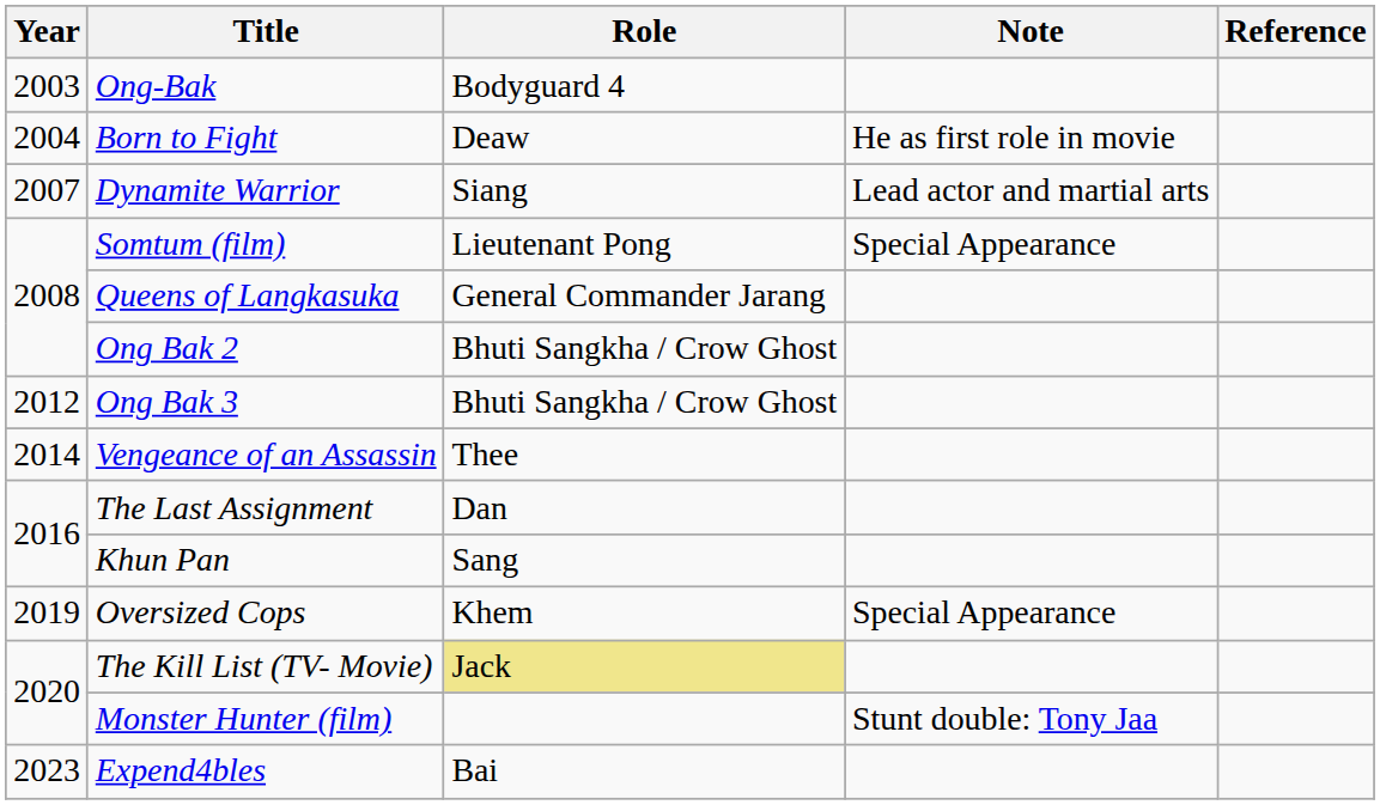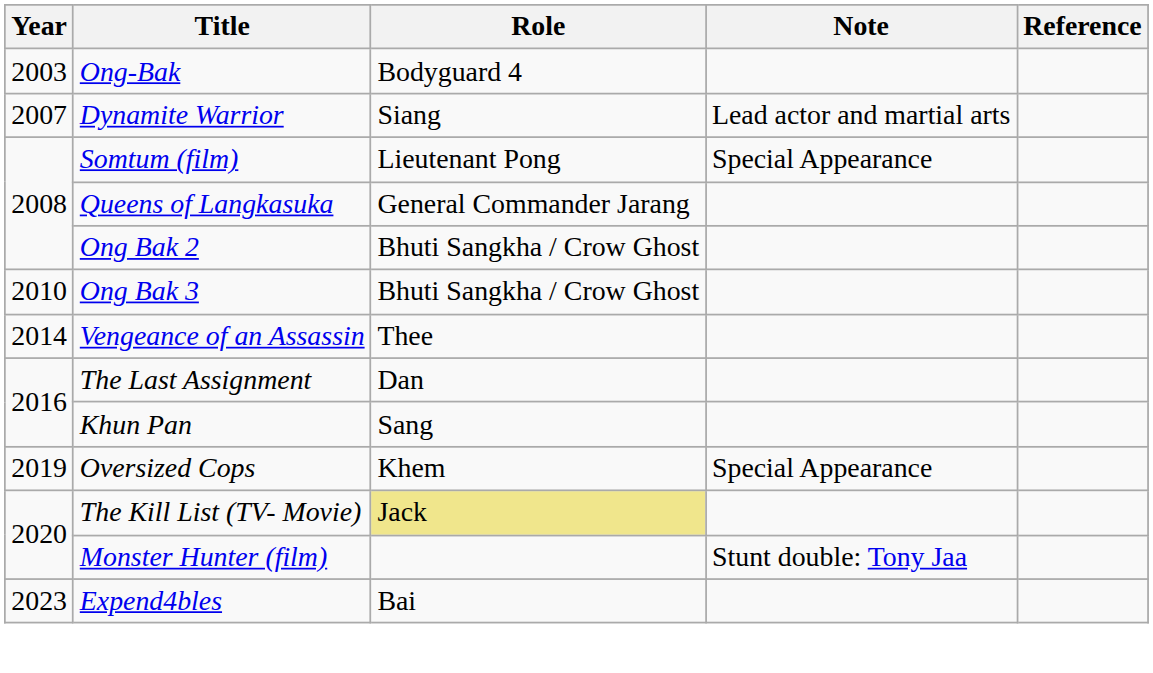 <table class="wikitable">
 <tr>
 <th>Year</th>
 <th>Title</th>
 <th>Role</th>
 <th>Note</th>
 <th>Reference</th>
 </tr>
 <tr>
 <td>2003</td>
 <td><em><a href='#'>Ong-Bak</a></em></td>
 <td>Bodyguard 4</td>
 <td></td>
-<td></td>
-</tr>
-<tr>
-<td>2004</td>
-<td><em><a href='#'>Born to Fight</a></em></td>
-<td>Deaw</td>
-<td>He as first role in movie</td>
 <td></td>
 </tr>
 <tr>
 <td>2007</td>
 <td><em><a href='#'>Dynamite Warrior</a></em></td>
 <td>Siang</td>
 <td>Lead actor and martial arts</td>
 <td></td>
 </tr>
 <tr>
 <td rowspan="3">2008</td>
 <td><em><a href='#'>Somtum (film)</a></em></td>
 <td>Lieutenant Pong</td>
 <td>Special Appearance</td>
 <td></td>
 </tr>
 <tr>
 <td><em><a href='#'>Queens of Langkasuka</a></em></td>
 <td>General Commander Jarang</td>
 <td></td>
 <td></td>
 </tr>
 <tr>
 <td><em><a href='#'>Ong Bak 2</a></em></td>
 <td>Bhuti Sangkha / Crow Ghost</td>
 <td></td>
 <td></td>
 </tr>
 <tr>
-<td>2012</td>
+<td>2010</td>
 <td><em><a href='#'>Ong Bak 3</a></em></td>
 <td>Bhuti Sangkha / Crow Ghost</td>
 <td></td>
 <td></td>
 </tr>
 <tr>
 <td>2014</td>
 <td><em><a href='#'>Vengeance of an Assassin</a></em></td>
 <td>Thee</td>
 <td></td>
 <td></td>
 </tr>
 <tr>
 <td rowspan="2">2016</td>
 <td><em>The Last Assignment</em></td>
 <td>Dan</td>
 <td></td>
 <td></td>
 </tr>
 <tr>
 <td><em>Khun Pan</em></td>
 <td>Sang</td>
 <td></td>
 <td></td>
 </tr>
 <tr>
 <td>2019</td>
 <td><em>Oversized Cops</em></td>
 <td>Khem</td>
 <td>Special Appearance</td>
 <td></td>
 </tr>
 <tr>
 <td rowspan="2">2020</td>
 <td><em>The Kill List (TV- Movie)</em></td>
 <td style="background: khaki;">Jack</td>
 <td></td>
 <td></td>
 </tr>
 <tr>
 <td><em><a href='#'>Monster Hunter (film)</a></em></td>
 <td></td>
 <td>Stunt double: <a href='#'>Tony Jaa</a></td>
 <td></td>
 </tr>
 <tr>
 <td>2023</td>
 <td><em><a href='#'>Expend4bles</a></em></td>
 <td>Bai</td>
 <td></td>
 <td></td>
 </tr>
 </table>
